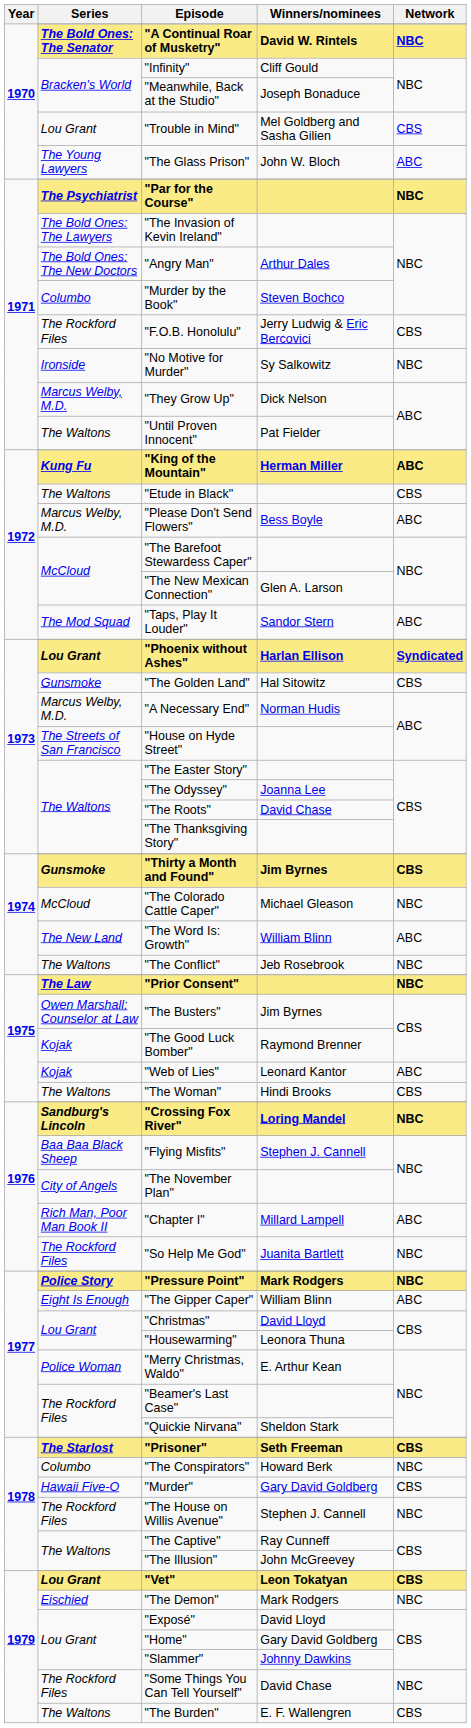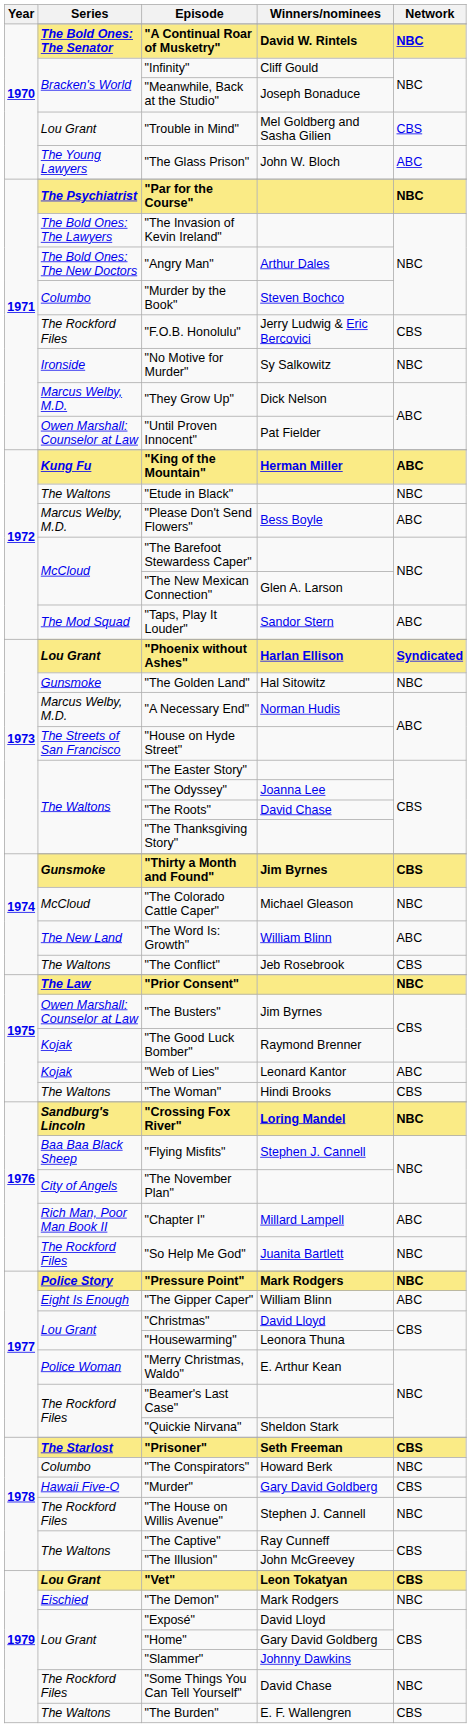 <table class="wikitable" width="95%" cellpadding="4">
 <tr>
 <th width="5%">Year</th>
 <th width="30%">Series</th>
 <th width="30%">Episode</th>
 <th width="40%">Winners/nominees</th>
 <th width="10%">Network</th>
 </tr>
 <tr>
 <td rowspan=6 style="text-align:center"><strong><a href='#'>1970</a></strong><br> <br></td>
 </tr>
 <tr style="background:#FAEB86">
 <td><strong><em><a href='#'>The Bold Ones: The Senator</a></em></strong></td>
 <td><strong>"A Continual Roar of Musketry"</strong></td>
 <td><strong>David W. Rintels</strong></td>
 <td><strong><a href='#'>NBC</a></strong></td>
 </tr>
 <tr>
 <td rowspan=2><em><a href='#'>Bracken's World</a></em></td>
 <td>"Infinity"</td>
 <td>Cliff Gould</td>
 <td rowspan=2>NBC</td>
 </tr>
 <tr>
 <td>"Meanwhile, Back at the Studio"</td>
 <td>Joseph Bonaduce</td>
 </tr>
 <tr>
 <td><em>Lou Grant</em></td>
 <td>"Trouble in Mind"</td>
 <td>Mel Goldberg and Sasha Gilien</td>
 <td><a href='#'>CBS</a></td>
 </tr>
 <tr>
 <td><em><a href='#'>The Young Lawyers</a></em></td>
 <td>"The Glass Prison"</td>
 <td>John W. Bloch</td>
 <td><a href='#'>ABC</a></td>
 </tr>
 <tr>
 <td rowspan=9 style="text-align:center"><strong><a href='#'>1971</a></strong><br> <br></td>
 </tr>
 <tr style="background:#FAEB86">
 <td><strong><em><a href='#'>The Psychiatrist</a></em></strong></td>
 <td><strong>"Par for the Course"</strong></td>
 <td><strong></strong></td>
 <td><strong>NBC</strong></td>
 </tr>
 <tr>
 <td><em><a href='#'>The Bold Ones: The Lawyers</a></em></td>
 <td>"The Invasion of Kevin Ireland"</td>
 <td></td>
 <td rowspan=3>NBC</td>
 </tr>
 <tr>
 <td><em><a href='#'>The Bold Ones: The New Doctors</a></em></td>
 <td>"Angry Man"</td>
 <td><a href='#'>Arthur Dales</a></td>
 </tr>
 <tr>
 <td><em><a href='#'>Columbo</a></em></td>
 <td>"Murder by the Book"</td>
 <td><a href='#'>Steven Bochco</a></td>
 </tr>
 <tr>
 <td><em>The Rockford Files</em></td>
 <td>"F.O.B. Honolulu"</td>
 <td>Jerry Ludwig & <a href='#'>Eric Bercovici</a></td>
 <td>CBS</td>
 </tr>
 <tr>
 <td><em><a href='#'>Ironside</a></em></td>
 <td>"No Motive for Murder"</td>
 <td>Sy Salkowitz</td>
 <td>NBC</td>
 </tr>
 <tr>
 <td><em><a href='#'>Marcus Welby, M.D.</a></em></td>
 <td>"They Grow Up"</td>
 <td>Dick Nelson</td>
 <td rowspan=2>ABC</td>
 </tr>
 <tr>
-<td><em>The Waltons</em></td>
+<td><em><a href='#'>Owen Marshall: Counselor at Law</a></em></td>
 <td>"Until Proven Innocent"</td>
 <td>Pat Fielder</td>
 </tr>
 <tr>
 <td rowspan=7 style="text-align:center"><strong><a href='#'>1972</a></strong><br> <br></td>
 </tr>
 <tr style="background:#FAEB86">
 <td><strong><em><a href='#'>Kung Fu</a></em></strong></td>
 <td><strong>"King of the Mountain"</strong></td>
 <td><strong><a href='#'>Herman Miller</a></strong></td>
 <td><strong>ABC</strong></td>
 </tr>
 <tr>
 <td><em>The Waltons</em></td>
 <td>"Etude in Black"</td>
 <td></td>
-<td>CBS</td>
+<td>NBC</td>
 </tr>
 <tr>
 <td><em>Marcus Welby, M.D.</em></td>
 <td>"Please Don't Send Flowers"</td>
 <td><a href='#'>Bess Boyle</a></td>
 <td>ABC</td>
 </tr>
 <tr>
 <td rowspan=2><em><a href='#'>McCloud</a></em></td>
 <td>"The Barefoot Stewardess Caper"</td>
 <td></td>
 <td rowspan=2>NBC</td>
 </tr>
 <tr>
 <td>"The New Mexican Connection"</td>
 <td>Glen A. Larson</td>
 </tr>
 <tr>
 <td><em><a href='#'>The Mod Squad</a></em></td>
 <td>"Taps, Play It Louder"</td>
 <td><a href='#'>Sandor Stern</a></td>
 <td>ABC</td>
 </tr>
 <tr>
 <td rowspan=9 style="text-align:center"><strong><a href='#'>1973</a></strong><br> <br></td>
 </tr>
 <tr style="background:#FAEB86">
 <td><strong><em>Lou Grant</em></strong></td>
 <td><strong>"Phoenix without Ashes"</strong></td>
 <td><strong><a href='#'>Harlan Ellison</a></strong></td>
 <td><strong><a href='#'>Syndicated</a></strong></td>
 </tr>
 <tr>
 <td><em><a href='#'>Gunsmoke</a></em></td>
 <td>"The Golden Land"</td>
 <td>Hal Sitowitz</td>
-<td>CBS</td>
+<td>NBC</td>
 </tr>
 <tr>
 <td><em>Marcus Welby, M.D.</em></td>
 <td>"A Necessary End"</td>
 <td><a href='#'>Norman Hudis</a></td>
 <td rowspan=2>ABC</td>
 </tr>
 <tr>
 <td><em><a href='#'>The Streets of San Francisco</a></em></td>
 <td>"House on Hyde Street"</td>
 <td></td>
 </tr>
 <tr>
 <td rowspan=4><em><a href='#'>The Waltons</a></em></td>
 <td>"The Easter Story"</td>
 <td></td>
 <td rowspan=4>CBS</td>
 </tr>
 <tr>
 <td>"The Odyssey"</td>
 <td><a href='#'>Joanna Lee</a></td>
 </tr>
 <tr>
 <td>"The Roots"</td>
 <td><a href='#'>David Chase</a></td>
 </tr>
 <tr>
 <td>"The Thanksgiving Story"</td>
 <td></td>
 </tr>
 <tr>
 <td rowspan=5 style="text-align:center"><strong><a href='#'>1974</a></strong><br> <br></td>
 </tr>
 <tr style="background:#FAEB86">
 <td><strong><em>Gunsmoke</em></strong></td>
 <td><strong>"Thirty a Month and Found"</strong></td>
 <td><strong>Jim Byrnes</strong></td>
 <td><strong>CBS</strong></td>
 </tr>
 <tr>
 <td><em>McCloud</em></td>
 <td>"The Colorado Cattle Caper"</td>
 <td>Michael Gleason</td>
 <td>NBC</td>
 </tr>
 <tr>
 <td><em><a href='#'>The New Land</a></em></td>
 <td>"The Word Is: Growth"</td>
 <td><a href='#'>William Blinn</a></td>
 <td>ABC</td>
 </tr>
 <tr>
 <td><em>The Waltons</em></td>
 <td>"The Conflict"</td>
 <td>Jeb Rosebrook</td>
-<td>NBC</td>
+<td>CBS</td>
 </tr>
 <tr>
 <td rowspan=6 style="text-align:center"><strong><a href='#'>1975</a></strong><br> <br></td>
 </tr>
 <tr style="background:#FAEB86">
 <td><strong><em><a href='#'>The Law</a></em></strong></td>
 <td><strong>"Prior Consent"</strong></td>
 <td><strong></strong></td>
 <td><strong>NBC</strong></td>
 </tr>
 <tr>
 <td><em><a href='#'>Owen Marshall: Counselor at Law</a></em></td>
 <td>"The Busters"</td>
 <td>Jim Byrnes</td>
 <td rowspan=2>CBS</td>
 </tr>
 <tr>
 <td><em><a href='#'>Kojak</a></em></td>
 <td>"The Good Luck Bomber"</td>
 <td>Raymond Brenner</td>
 </tr>
 <tr>
 <td><em><a href='#'>Kojak</a></em></td>
 <td>"Web of Lies"</td>
 <td>Leonard Kantor</td>
 <td>ABC</td>
 </tr>
 <tr>
 <td><em>The Waltons</em></td>
 <td>"The Woman"</td>
 <td>Hindi Brooks</td>
 <td>CBS</td>
 </tr>
 <tr>
 <td rowspan=6 style="text-align:center"><strong><a href='#'>1976</a></strong><br> <br></td>
 </tr>
 <tr style="background:#FAEB86">
 <td><strong><em>Sandburg's Lincoln</em></strong></td>
 <td><strong>"Crossing Fox River"</strong></td>
 <td><strong><a href='#'>Loring Mandel</a></strong></td>
 <td><strong>NBC</strong></td>
 </tr>
 <tr>
 <td><em><a href='#'>Baa Baa Black Sheep</a></em></td>
 <td>"Flying Misfits"</td>
 <td><a href='#'>Stephen J. Cannell</a></td>
 <td rowspan=2>NBC</td>
 </tr>
 <tr>
 <td><em><a href='#'>City of Angels</a></em></td>
 <td>"The November Plan"</td>
 <td></td>
 </tr>
 <tr>
 <td><em><a href='#'>Rich Man, Poor Man Book II</a></em></td>
 <td>"Chapter I"</td>
 <td><a href='#'>Millard Lampell</a></td>
 <td>ABC</td>
 </tr>
 <tr>
 <td><em><a href='#'>The Rockford Files</a></em></td>
 <td>"So Help Me God"</td>
 <td><a href='#'>Juanita Bartlett</a></td>
 <td>NBC</td>
 </tr>
 <tr>
 <td rowspan=8 style="text-align:center"><strong><a href='#'>1977</a></strong><br> <br></td>
 </tr>
 <tr style="background:#FAEB86;">
 <td><strong><em><a href='#'>Police Story</a></em></strong></td>
 <td><strong>"Pressure Point"</strong></td>
 <td><strong>Mark Rodgers</strong></td>
 <td><strong>NBC</strong></td>
 </tr>
 <tr>
 <td><em><a href='#'>Eight Is Enough</a></em></td>
 <td>"The Gipper Caper"</td>
 <td>William Blinn</td>
 <td>ABC</td>
 </tr>
 <tr>
 <td rowspan=2><em><a href='#'>Lou Grant</a></em></td>
 <td>"Christmas"</td>
 <td><a href='#'>David Lloyd</a></td>
 <td rowspan=2>CBS</td>
 </tr>
 <tr>
 <td>"Housewarming"</td>
 <td>Leonora Thuna</td>
 </tr>
 <tr>
 <td><em><a href='#'>Police Woman</a></em></td>
 <td>"Merry Christmas, Waldo"</td>
 <td>E. Arthur Kean</td>
 <td rowspan=3>NBC</td>
 </tr>
 <tr>
 <td rowspan=2><em>The Rockford Files</em></td>
 <td>"Beamer's Last Case"</td>
 <td></td>
 </tr>
 <tr>
 <td>"Quickie Nirvana"</td>
 <td>Sheldon Stark</td>
 </tr>
 <tr>
 <td rowspan=7 style="text-align:center"><strong><a href='#'>1978</a></strong><br> <br></td>
 </tr>
 <tr style="background:#FAEB86">
 <td><strong><em><a href='#'>The Starlost</a></em></strong></td>
 <td><strong>"Prisoner"</strong></td>
 <td><strong>Seth Freeman</strong></td>
 <td><strong>CBS</strong></td>
 </tr>
 <tr>
 <td><em>Columbo</em></td>
 <td>"The Conspirators"</td>
 <td>Howard Berk</td>
 <td>NBC</td>
 </tr>
 <tr>
 <td><em><a href='#'>Hawaii Five-O</a></em></td>
 <td>"Murder"</td>
 <td><a href='#'>Gary David Goldberg</a></td>
 <td>CBS</td>
 </tr>
 <tr>
 <td><em>The Rockford Files</em></td>
 <td>"The House on Willis Avenue"</td>
 <td>Stephen J. Cannell</td>
 <td>NBC</td>
 </tr>
 <tr>
 <td rowspan=2><em>The Waltons</em></td>
 <td>"The Captive"</td>
 <td>Ray Cunneff</td>
 <td rowspan=2>CBS</td>
 </tr>
 <tr>
 <td>"The Illusion"</td>
 <td>John McGreevey</td>
 </tr>
 <tr>
 <td rowspan=8 style="text-align:center"><strong><a href='#'>1979</a></strong><br> <br></td>
 </tr>
 <tr style="background:#FAEB86">
 <td><strong><em>Lou Grant</em></strong></td>
 <td><strong>"Vet"</strong></td>
 <td><strong>Leon Tokatyan</strong></td>
 <td><strong>CBS</strong></td>
 </tr>
 <tr>
 <td><em><a href='#'>Eischied</a></em></td>
 <td>"The Demon"</td>
 <td>Mark Rodgers</td>
 <td>NBC</td>
 </tr>
 <tr>
 <td rowspan=3><em>Lou Grant</em></td>
 <td>"Exposé"</td>
 <td>David Lloyd</td>
 <td rowspan=3>CBS</td>
 </tr>
 <tr>
 <td>"Home"</td>
 <td>Gary David Goldberg</td>
 </tr>
 <tr>
 <td>"Slammer"</td>
 <td><a href='#'>Johnny Dawkins</a></td>
 </tr>
 <tr>
 <td><em>The Rockford Files</em></td>
 <td>"Some Things You Can Tell Yourself"</td>
 <td>David Chase</td>
 <td>NBC</td>
 </tr>
 <tr>
 <td><em>The Waltons</em></td>
 <td>"The Burden"</td>
 <td>E. F. Wallengren</td>
 <td>CBS</td>
 </tr>
 </table>
